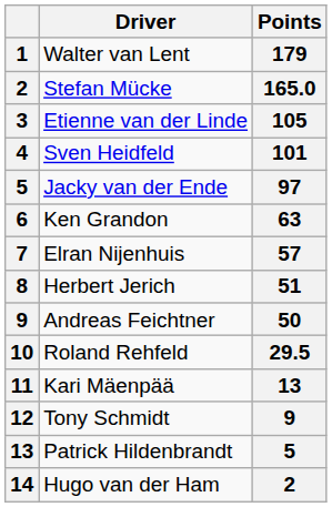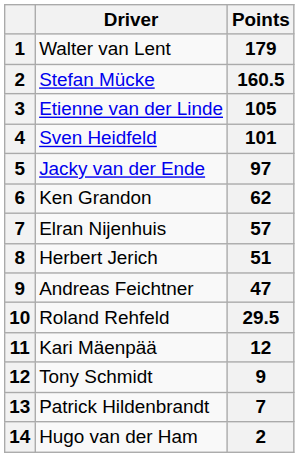 <table class="wikitable" style="font-size:85%;">
 <tr>
 <th></th>
 <th>Driver</th>
 <th>Points</th>
 </tr>
 <tr>
 <th>1</th>
 <td> Walter van Lent</td>
 <th>179</th>
 </tr>
 <tr>
 <th>2</th>
 <td> <a href='#'>Stefan Mücke</a></td>
-<th>165.0</th>
+<th>160.5</th>
 </tr>
 <tr>
 <th>3</th>
 <td> <a href='#'>Etienne van der Linde</a></td>
 <th>105</th>
 </tr>
 <tr>
 <th>4</th>
 <td> <a href='#'>Sven Heidfeld</a></td>
 <th>101</th>
 </tr>
 <tr>
 <th>5</th>
 <td> <a href='#'>Jacky van der Ende</a></td>
 <th>97</th>
 </tr>
 <tr>
 <th>6</th>
 <td> Ken Grandon</td>
-<th>63</th>
+<th>62</th>
 </tr>
 <tr>
 <th>7</th>
 <td> Elran Nijenhuis</td>
 <th>57</th>
 </tr>
 <tr>
 <th>8</th>
 <td> Herbert Jerich</td>
 <th>51</th>
 </tr>
 <tr>
 <th>9</th>
 <td> Andreas Feichtner</td>
-<th>50</th>
+<th>47</th>
 </tr>
 <tr>
 <th>10</th>
 <td> Roland Rehfeld</td>
 <th>29.5</th>
 </tr>
 <tr>
 <th>11</th>
 <td> Kari Mäenpää</td>
-<th>13</th>
+<th>12</th>
 </tr>
 <tr>
 <th>12</th>
 <td> Tony Schmidt</td>
 <th>9</th>
 </tr>
 <tr>
 <th>13</th>
 <td> Patrick Hildenbrandt</td>
-<th>5</th>
+<th>7</th>
 </tr>
 <tr>
 <th>14</th>
 <td> Hugo van der Ham</td>
 <th>2</th>
 </tr>
 </table>
